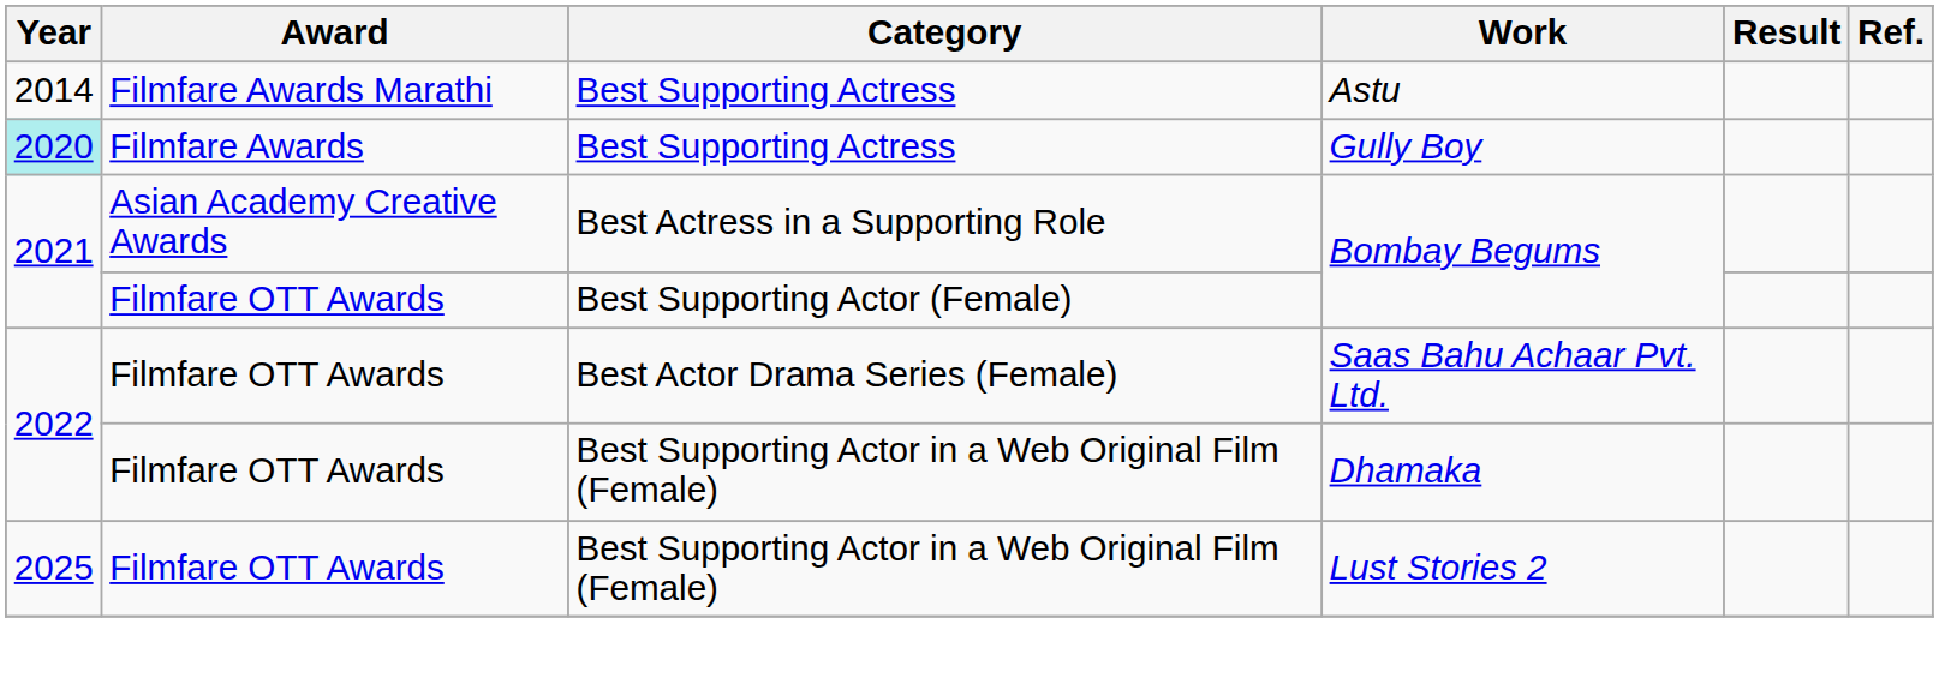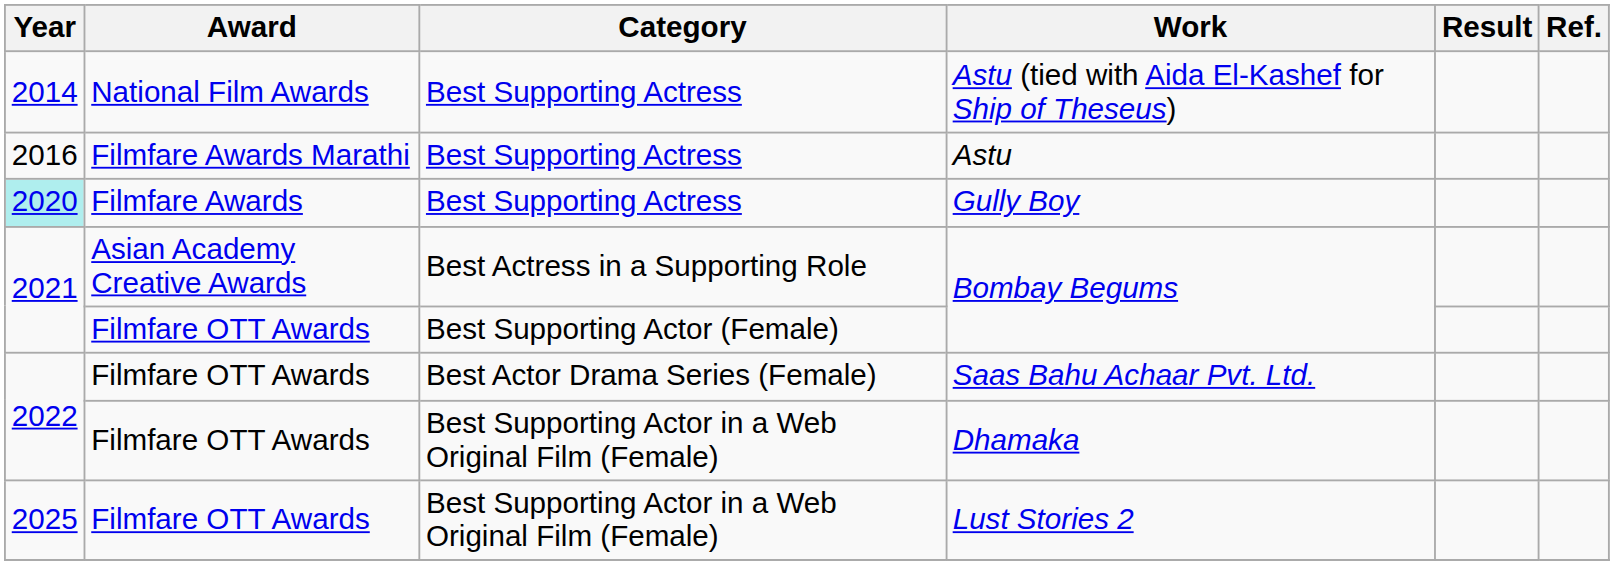 <table class="wikitable sortable">
 <tr>
 <th>Year</th>
 <th>Award</th>
 <th>Category</th>
 <th>Work</th>
 <th>Result</th>
 <th>Ref.</th>
 </tr>
 <tr>
-<td>2014</td>
+<td><a href='#'>2014</a></td>
+<td><a href='#'>National Film Awards</a></td>
+<td><a href='#'>Best Supporting Actress</a></td>
+<td><em><a href='#'>Astu</a></em> (tied with <a href='#'>Aida El-Kashef</a> for <em><a href='#'>Ship of Theseus</a></em>)</td>
+<td></td>
+<td></td>
+</tr>
+<tr>
+<td>2016</td>
 <td><a href='#'>Filmfare Awards Marathi</a></td>
 <td><a href='#'>Best Supporting Actress</a></td>
 <td><em>Astu</em></td>
 <td></td>
 <td></td>
 </tr>
 <tr>
 <td style="background: paleturquoise;"><a href='#'>2020</a></td>
 <td><a href='#'>Filmfare Awards</a></td>
 <td><a href='#'>Best Supporting Actress</a></td>
 <td><em><a href='#'>Gully Boy</a></em></td>
 <td></td>
 <td></td>
 </tr>
 <tr>
 <td rowspan="2"><a href='#'>2021</a></td>
 <td><a href='#'>Asian Academy Creative Awards</a></td>
 <td>Best Actress in a Supporting Role</td>
 <td rowspan="2"><em><a href='#'>Bombay Begums</a></em></td>
 <td></td>
 <td></td>
 </tr>
 <tr>
 <td><a href='#'>Filmfare OTT Awards</a></td>
 <td>Best Supporting Actor (Female)</td>
 <td></td>
 <td></td>
 </tr>
 <tr>
 <td rowspan="2"><a href='#'>2022</a></td>
 <td>Filmfare OTT Awards</td>
 <td>Best Actor Drama Series (Female)</td>
 <td><em><a href='#'>Saas Bahu Achaar Pvt. Ltd.</a></em></td>
 <td></td>
 <td></td>
 </tr>
 <tr>
 <td>Filmfare OTT Awards</td>
 <td>Best Supporting Actor in a Web Original Film (Female)</td>
 <td><em><a href='#'>Dhamaka</a></em></td>
 <td></td>
 </tr>
 <tr>
 <td><a href='#'>2025</a></td>
 <td><a href='#'>Filmfare OTT Awards</a></td>
 <td>Best Supporting Actor in a Web Original Film (Female)</td>
 <td><em><a href='#'>Lust Stories 2</a></em></td>
 <td></td>
 <td></td>
 </tr>
 <tr>
 </tr>
 </table>
